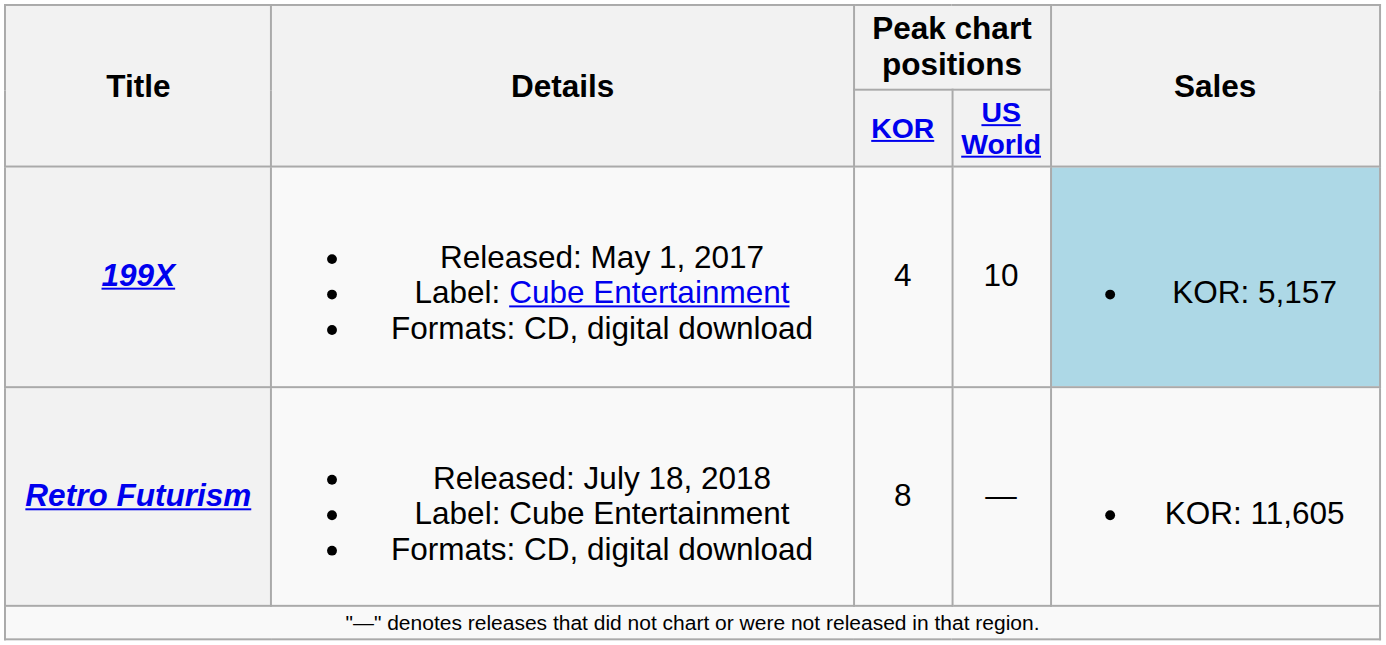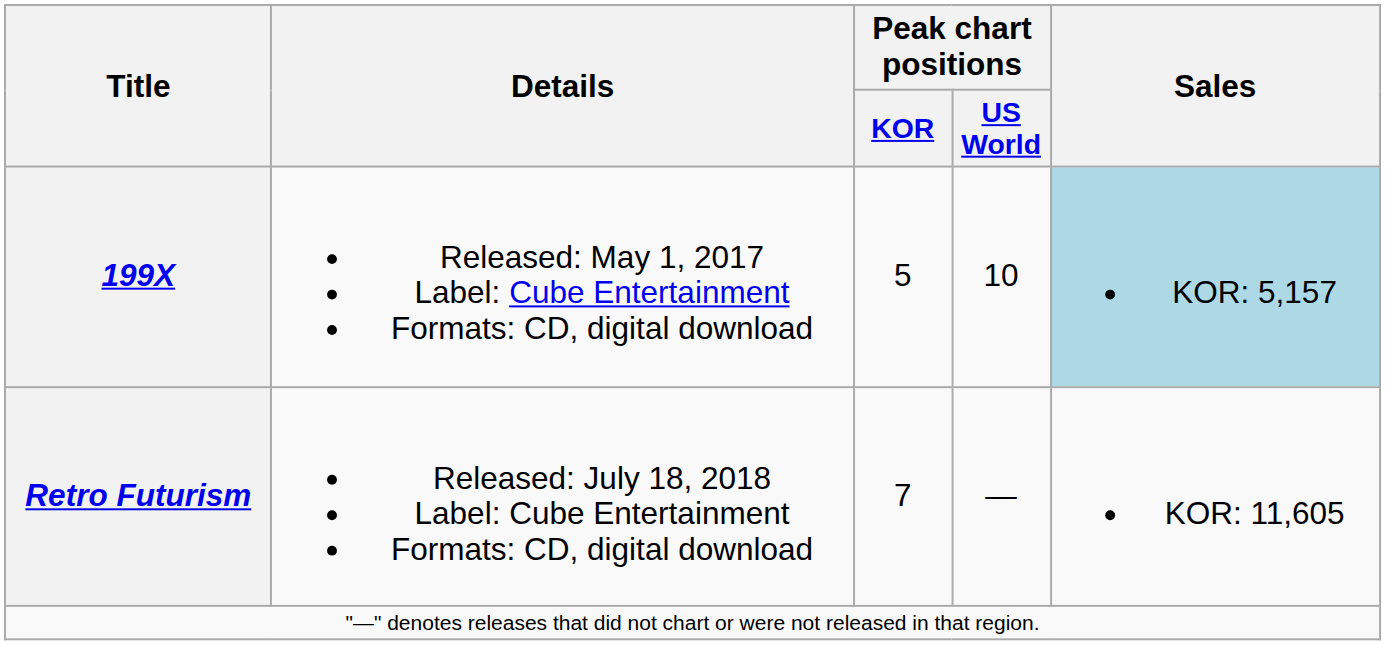 <table class="wikitable plainrowheaders" style="text-align:center;">
 <tr>
 <th scope="col" rowspan="2" style="width:8em;">Title</th>
 <th scope="col" rowspan="2" style="width:18em;">Details</th>
 <th colspan="2" scope="col" style="width:4em;">Peak chart positions</th>
 <th scope="col" rowspan="2" style="width:10em;">Sales</th>
 </tr>
 <tr>
 <th scope="col" style="width:3em;font-size:90%;"><a href='#'>KOR</a><br></th>
 <th scope="col" style="width:3em;font-size:90%;"><a href='#'>US<br>World</a><br></th>
 </tr>
 <tr>
 <th scope="row"><em><a href='#'>199X</a></em></th>
 <td><br><ul><li>Released: May 1, 2017</li><li>Label: <a href='#'>Cube Entertainment</a></li><li>Formats: CD, digital download</li></ul></td>
-<td>4</td>
+<td>5</td>
 <td>10</td>
 <td style="background: lightblue;"><br><ul><li>KOR: 5,157</li></ul></td>
 </tr>
 <tr>
 <th scope="row"><em><a href='#'>Retro Futurism</a></em></th>
 <td><br><ul><li>Released: July 18, 2018</li><li>Label: Cube Entertainment</li><li>Formats: CD, digital download</li></ul></td>
-<td>8</td>
+<td>7</td>
 <td>—</td>
 <td><br><ul><li>KOR: 11,605</li></ul></td>
 </tr>
 <tr>
 <td colspan="5" style="font-size:8pt;">"—" denotes releases that did not chart or were not released in that region.</td>
 </tr>
 </table>
